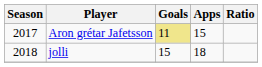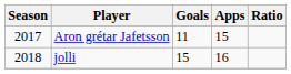 <table class="wikitable sortable">
 <tr>
 <th scope="col">Season</th>
 <th scope="col">Player</th>
 <th scope="col">Goals</th>
 <th scope="col">Apps</th>
 <th scope="col">Ratio</th>
 </tr>
 <tr>
 <td align=center scope="row">2017</td>
 <td> <a href='#'>Aron grétar Jafetsson</a></td>
-<td style="background: khaki;">11</td>
+<td>11</td>
 <td>15</td>
 <td></td>
 </tr>
 <tr>
 <td align=center scope="row">2018</td>
 <td> <a href='#'>jolli</a></td>
 <td>15</td>
-<td>18</td>
+<td>16</td>
 <td></td>
 </tr>
 <tr>
 </tr>
 </table>
